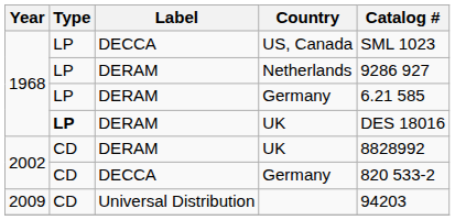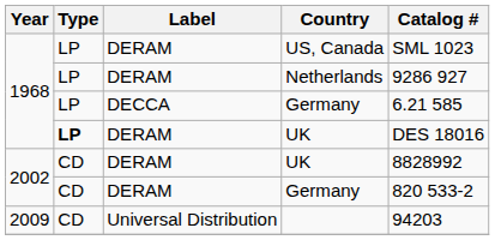 <table class="wikitable">
 <tr>
 <th>Year</th>
 <th>Type</th>
 <th>Label</th>
 <th>Country</th>
 <th>Catalog #</th>
 </tr>
 <tr>
 <td rowspan="4">1968</td>
 <td>LP</td>
-<td>DECCA</td>
+<td>DERAM</td>
 <td>US, Canada</td>
 <td>SML 1023</td>
 </tr>
 <tr>
 <td>LP</td>
 <td>DERAM</td>
 <td>Netherlands</td>
 <td>9286 927</td>
 </tr>
 <tr>
 <td>LP</td>
-<td>DERAM</td>
+<td>DECCA</td>
 <td>Germany</td>
 <td>6.21 585</td>
 </tr>
 <tr>
 <td><strong>LP</strong></td>
 <td>DERAM</td>
 <td>UK</td>
 <td>DES 18016</td>
 </tr>
 <tr>
 <td rowspan="2">2002</td>
 <td>CD</td>
 <td>DERAM</td>
 <td>UK</td>
 <td>8828992</td>
 </tr>
 <tr>
 <td>CD</td>
-<td>DECCA</td>
+<td>DERAM</td>
 <td>Germany</td>
 <td>820 533-2</td>
 </tr>
 <tr>
 <td>2009</td>
 <td>CD</td>
 <td>Universal Distribution</td>
 <td></td>
 <td>94203</td>
 </tr>
 <tr>
 </tr>
 </table>
